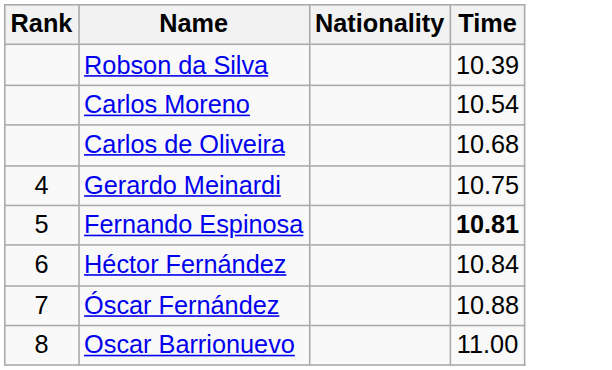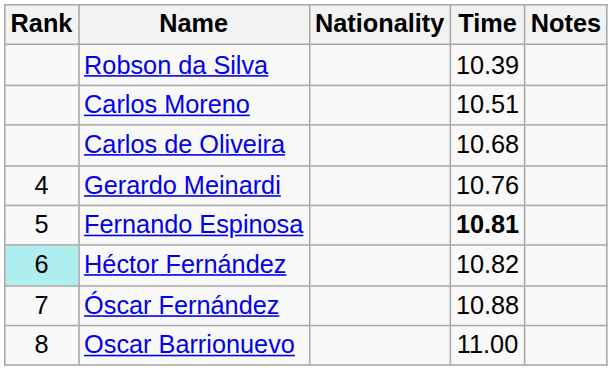 <table class="wikitable sortable" style="text-align:center">
 <tr>
 <th>Rank</th>
 <th>Name</th>
 <th>Nationality</th>
 <th>Time</th>
+<th>Notes</th>
 </tr>
 <tr>
 <td></td>
 <td align=left><a href='#'>Robson da Silva</a></td>
 <td align=left></td>
 <td>10.39</td>
+<td></td>
 </tr>
 <tr>
 <td></td>
 <td align=left><a href='#'>Carlos Moreno</a></td>
 <td align=left></td>
-<td>10.54</td>
+<td>10.51</td>
+<td></td>
 </tr>
 <tr>
 <td></td>
 <td align=left><a href='#'>Carlos de Oliveira</a></td>
 <td align=left></td>
 <td>10.68</td>
+<td></td>
 </tr>
 <tr>
 <td>4</td>
 <td align=left><a href='#'>Gerardo Meinardi</a></td>
 <td align=left></td>
-<td>10.75</td>
+<td>10.76</td>
+<td></td>
 </tr>
 <tr>
 <td>5</td>
 <td align=left><a href='#'>Fernando Espinosa</a></td>
 <td align=left></td>
 <td><strong>10.81</strong></td>
+<td></td>
 </tr>
 <tr>
-<td>6</td>
+<td style="background: paleturquoise;">6</td>
 <td align=left><a href='#'>Héctor Fernández</a></td>
 <td align=left></td>
-<td>10.84</td>
+<td>10.82</td>
+<td></td>
 </tr>
 <tr>
 <td>7</td>
 <td align=left><a href='#'>Óscar Fernández</a></td>
 <td align=left></td>
 <td>10.88</td>
+<td></td>
 </tr>
 <tr>
 <td>8</td>
 <td align=left><a href='#'>Oscar Barrionuevo</a></td>
 <td align=left></td>
 <td>11.00</td>
+<td></td>
 </tr>
 </table>
